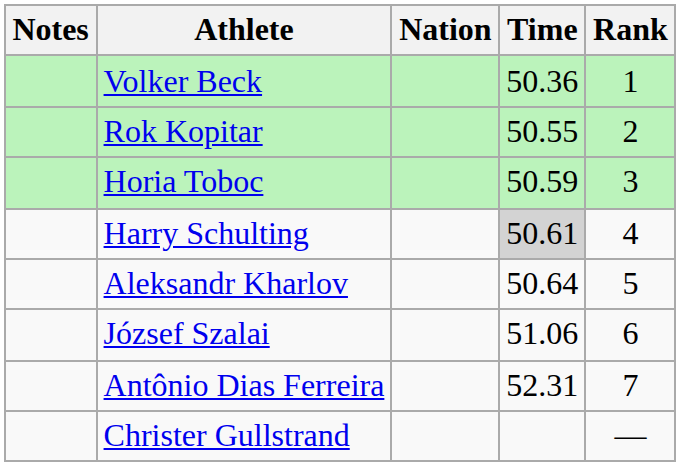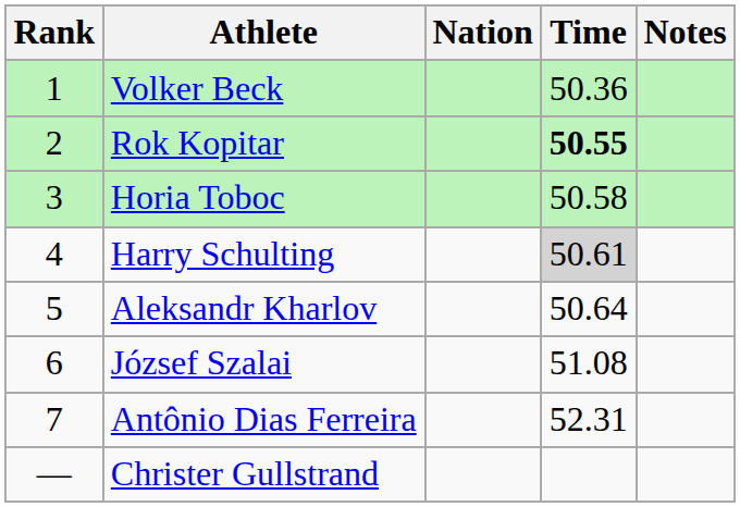 <table class="wikitable sortable" style="text-align:center">
 <tr>
-<th>Notes</th>
+<th>Rank</th>
 <th>Athlete</th>
 <th>Nation</th>
 <th>Time</th>
-<th>Rank</th>
+<th>Notes</th>
 </tr>
 <tr style="background:#bbf3bb;">
-<td></td>
+<td>1</td>
 <td align=left><a href='#'>Volker Beck</a></td>
 <td align=left></td>
 <td>50.36</td>
-<td>1</td>
+<td></td>
 </tr>
 <tr style="background:#bbf3bb;">
-<td></td>
+<td>2</td>
 <td align=left><a href='#'>Rok Kopitar</a></td>
 <td align=left></td>
-<td>50.55</td>
-<td>2</td>
+<td><strong>50.55</strong></td>
+<td></td>
 </tr>
 <tr style="background:#bbf3bb;">
-<td></td>
+<td>3</td>
 <td align=left><a href='#'>Horia Toboc</a></td>
 <td align=left></td>
-<td>50.59</td>
-<td>3</td>
+<td>50.58</td>
+<td></td>
 </tr>
 <tr>
-<td></td>
+<td>4</td>
 <td align=left><a href='#'>Harry Schulting</a></td>
 <td align=left></td>
 <td style="background: lightgrey;">50.61</td>
-<td>4</td>
+<td></td>
 </tr>
 <tr>
-<td></td>
+<td>5</td>
 <td align=left><a href='#'>Aleksandr Kharlov</a></td>
 <td align=left></td>
 <td>50.64</td>
-<td>5</td>
+<td></td>
 </tr>
 <tr>
-<td></td>
+<td>6</td>
 <td align=left><a href='#'>József Szalai</a></td>
 <td align=left></td>
-<td>51.06</td>
-<td>6</td>
+<td>51.08</td>
+<td></td>
 </tr>
 <tr>
-<td></td>
+<td>7</td>
 <td align=left><a href='#'>Antônio Dias Ferreira</a></td>
 <td align=left></td>
 <td>52.31</td>
-<td>7</td>
+<td></td>
 </tr>
 <tr>
-<td></td>
+<td data-sort-value=8>—</td>
 <td align=left><a href='#'>Christer Gullstrand</a></td>
 <td align=left></td>
 <td data-sort-value-80.00></td>
-<td data-sort-value=8>—</td>
+<td></td>
 </tr>
 </table>
